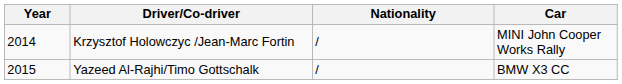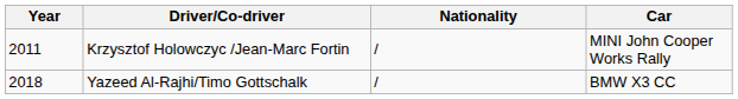 <table class="wikitable">
 <tr>
 <th>Year</th>
 <th>Driver/Co-driver</th>
 <th>Nationality</th>
 <th>Car</th>
 </tr>
 <tr>
-<td style="width:75px;">2014</td>
+<td style="width:75px;">2011</td>
 <td style="width:295px;">Krzysztof Holowczyc /Jean-Marc Fortin</td>
 <td style="width:220px;"> / </td>
 <td style="width:146px;">MINI John Cooper Works Rally</td>
 </tr>
 <tr>
-<td style="width:75px;">2015</td>
+<td style="width:75px;">2018</td>
 <td style="width:295px;">Yazeed Al-Rajhi/Timo Gottschalk</td>
 <td style="width:220px;"> / </td>
 <td style="width:146px;">BMW X3 CC</td>
 </tr>
 </table>
